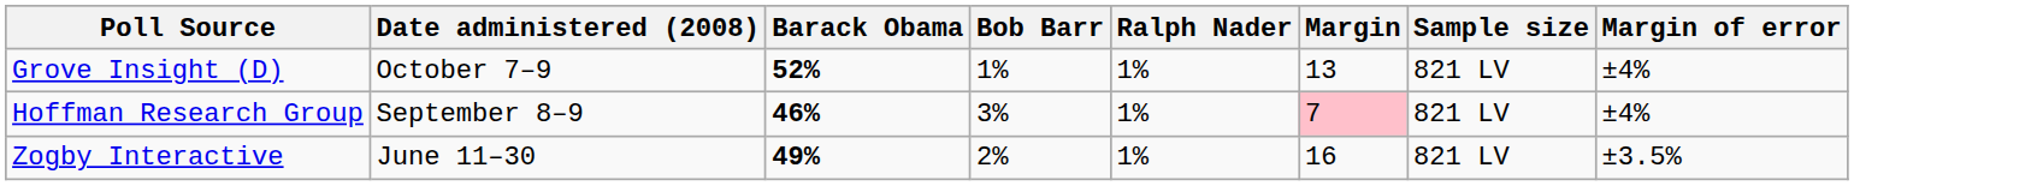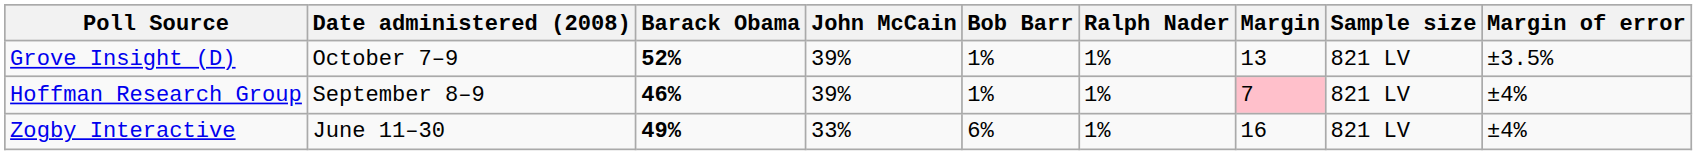 <table class="wikitable collapsible">
 <tr>
 <th>Poll Source</th>
 <th>Date administered (2008)</th>
 <th>Barack Obama</th>
+<th>John McCain</th>
 <th>Bob Barr</th>
 <th>Ralph Nader</th>
 <th>Margin</th>
 <th>Sample size</th>
 <th>Margin of error</th>
 </tr>
 <tr>
 <td><a href='#'>Grove Insight (D)</a></td>
 <td>October 7–9</td>
 <td><strong>52%</strong></td>
+<td>39%</td>
 <td>1%</td>
 <td>1%</td>
 <td>13</td>
 <td>821 LV</td>
-<td>±4%</td>
+<td>±3.5%</td>
 </tr>
 <tr>
 <td><a href='#'>Hoffman Research Group</a></td>
 <td>September 8–9</td>
 <td><strong>46%</strong></td>
-<td>3%</td>
+<td>39%</td>
+<td>1%</td>
 <td>1%</td>
 <td style="background: pink;">7</td>
 <td>821 LV</td>
 <td>±4%</td>
 </tr>
 <tr>
 <td><a href='#'>Zogby Interactive</a></td>
 <td>June 11–30</td>
 <td><strong>49%</strong></td>
-<td>2%</td>
+<td>33%</td>
+<td>6%</td>
 <td>1%</td>
 <td>16</td>
 <td>821 LV</td>
-<td>±3.5%</td>
+<td>±4%</td>
 </tr>
 </table>
